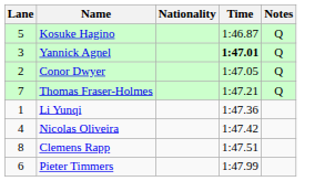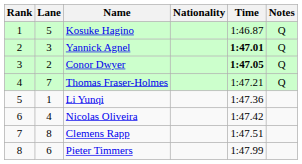 <table class="wikitable sortable" style="text-align:center">
 <tr>
+<th>Rank</th>
 <th>Lane</th>
 <th>Name</th>
 <th>Nationality</th>
 <th>Time</th>
 <th>Notes</th>
 </tr>
 <tr bgcolor=ccffcc>
+<td>1</td>
 <td>5</td>
 <td align=left><a href='#'>Kosuke Hagino</a></td>
 <td align=left></td>
 <td>1:46.87</td>
 <td>Q</td>
 </tr>
 <tr bgcolor=ccffcc>
+<td>2</td>
 <td>3</td>
 <td align=left><a href='#'>Yannick Agnel</a></td>
 <td align=left></td>
 <td><strong>1:47.01</strong></td>
 <td>Q</td>
 </tr>
 <tr bgcolor=ccffcc>
+<td>3</td>
 <td>2</td>
 <td align=left><a href='#'>Conor Dwyer</a></td>
 <td align=left></td>
-<td>1:47.05</td>
+<td><strong>1:47.05</strong></td>
 <td>Q</td>
 </tr>
 <tr bgcolor=ccffcc>
+<td>4</td>
 <td>7</td>
 <td align=left><a href='#'>Thomas Fraser-Holmes</a></td>
 <td align=left></td>
 <td>1:47.21</td>
 <td>Q</td>
 </tr>
 <tr>
+<td>5</td>
 <td>1</td>
 <td align=left><a href='#'>Li Yunqi</a></td>
 <td align=left></td>
 <td>1:47.36</td>
 <td></td>
 </tr>
 <tr>
+<td>6</td>
 <td>4</td>
 <td align=left><a href='#'>Nicolas Oliveira</a></td>
 <td align=left></td>
 <td>1:47.42</td>
 <td></td>
 </tr>
 <tr>
+<td>7</td>
 <td>8</td>
 <td align=left><a href='#'>Clemens Rapp</a></td>
 <td align=left></td>
 <td>1:47.51</td>
 <td></td>
 </tr>
 <tr>
+<td>8</td>
 <td>6</td>
 <td align=left><a href='#'>Pieter Timmers</a></td>
 <td align=left></td>
 <td>1:47.99</td>
 <td></td>
 </tr>
 </table>
